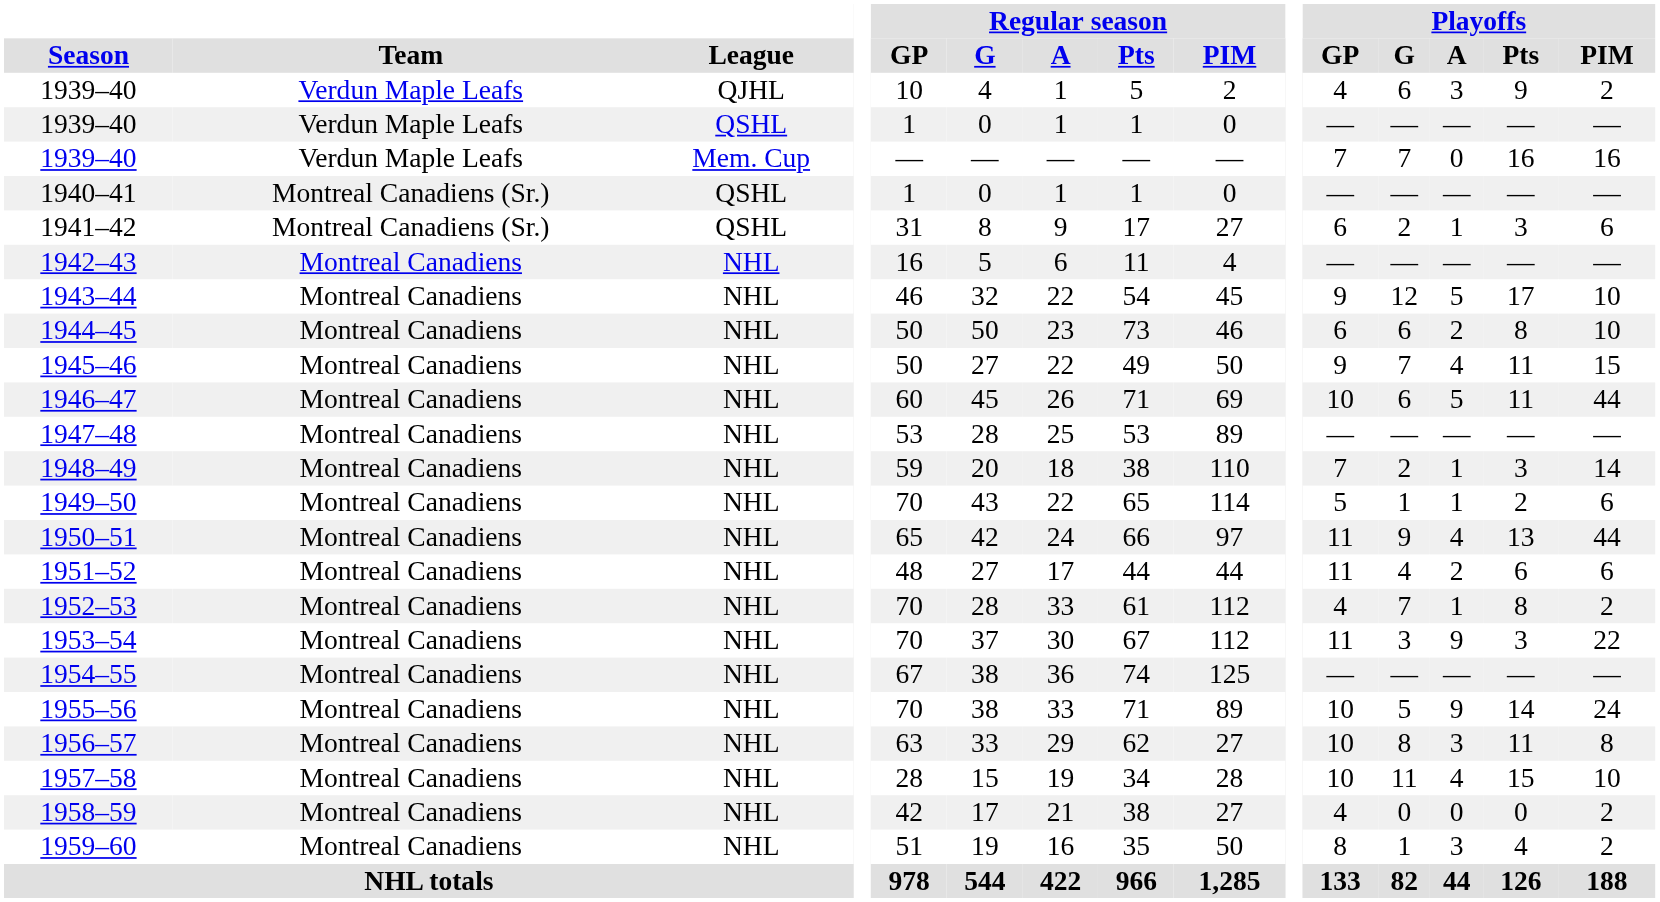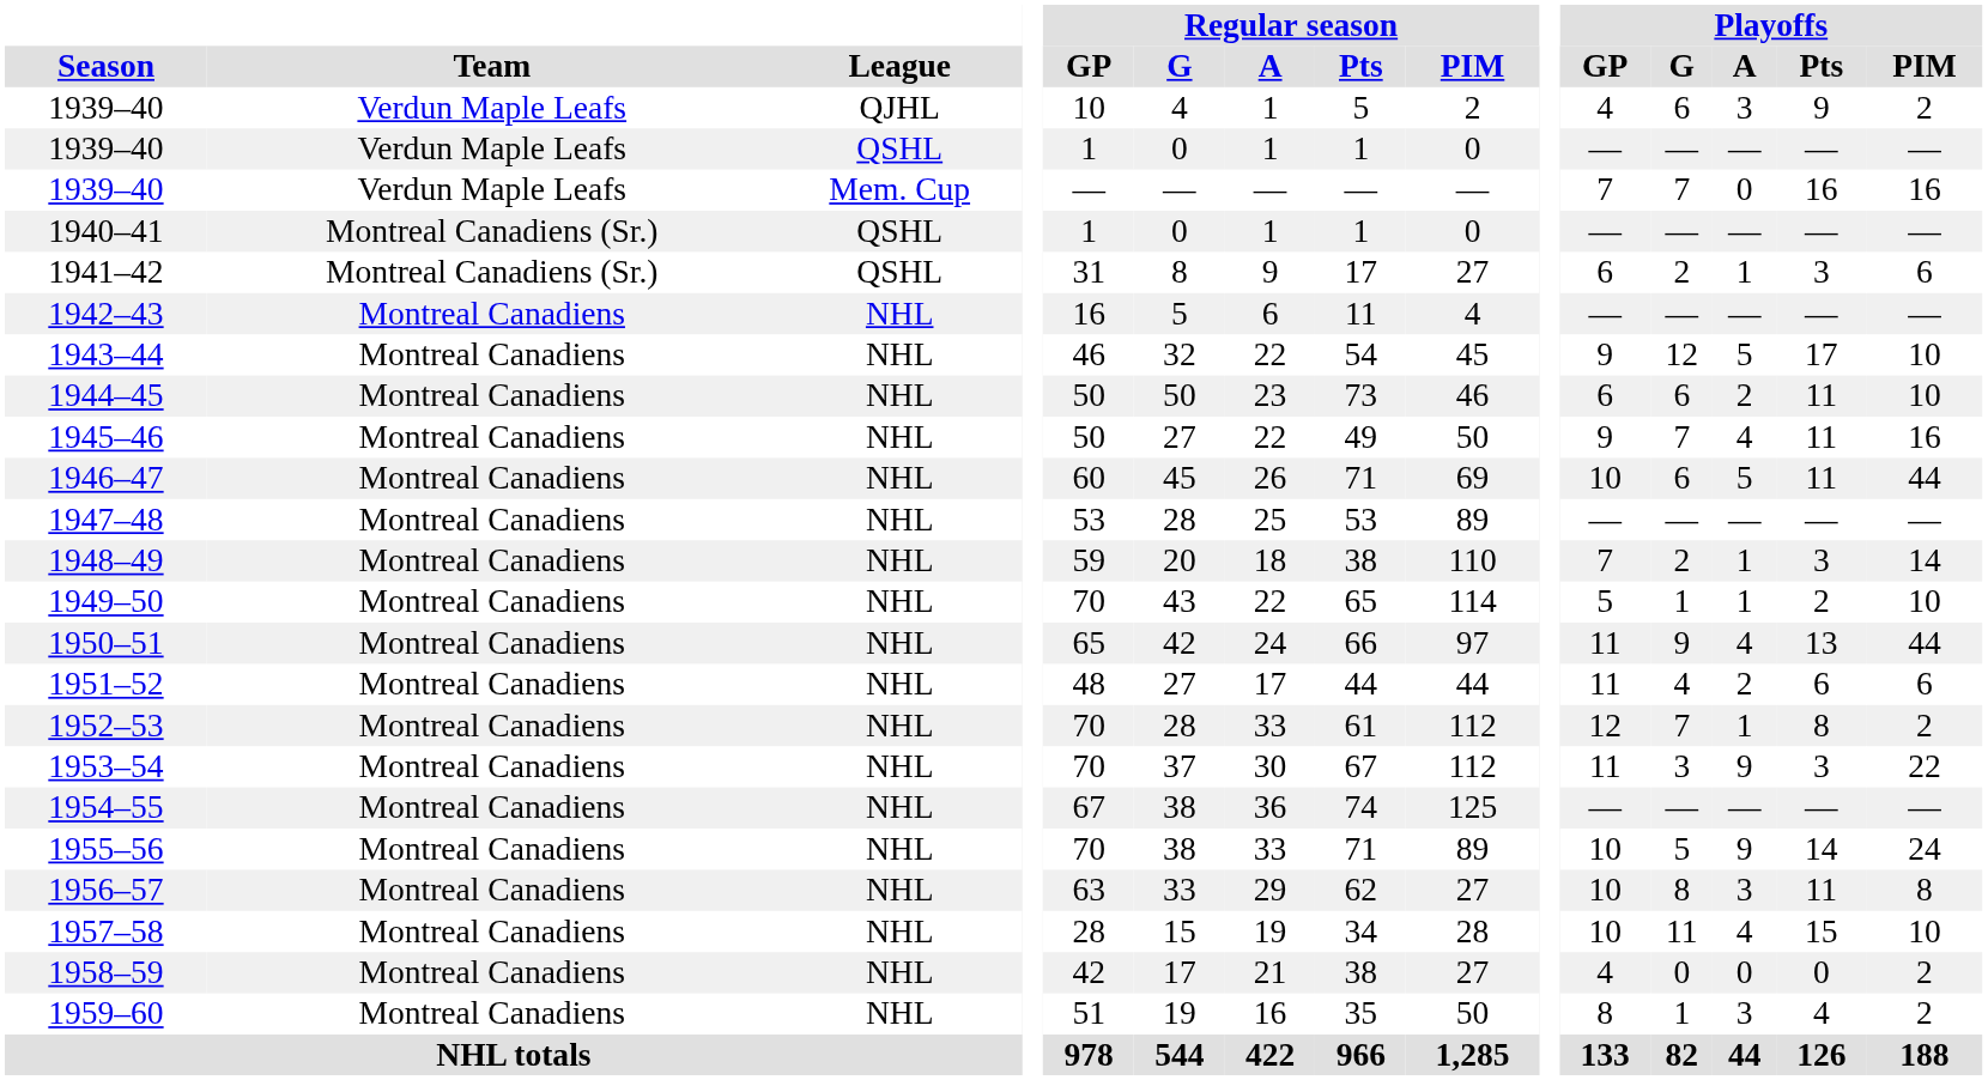 <table class="plainrowheaders" style="border-collapse: collapse; text-align:center; width:60em">
 <tr style="background-color: #e0e0e0">
 <th colspan="3" style="background-color: #ffffff"> </th>
 <th rowspan="26" style="background-color: #ffffff"> </th>
 <th scope="col" colspan="5"><a href='#'>Regular season</a></th>
 <th rowspan="26" style="background-color: #ffffff"> </th>
 <th scope="col" colspan="5"><a href='#'>Playoffs</a></th>
 </tr>
 <tr style="background-color: #e0e0e0">
 <th scope="col"><a href='#'>Season</a></th>
 <th scope="col">Team</th>
 <th scope="col">League</th>
 <th scope="col">GP</th>
 <th scope="col"><a href='#'>G</a></th>
 <th scope="col"><a href='#'>A</a></th>
 <th scope="col"><a href='#'>Pts</a></th>
 <th scope="col"><a href='#'>PIM</a></th>
 <th scope="col">GP</th>
 <th scope="col">G</th>
 <th scope="col">A</th>
 <th scope="col">Pts</th>
 <th scope="col">PIM</th>
 </tr>
 <tr>
 <td scope="row">1939–40</td>
 <td><a href='#'>Verdun Maple Leafs</a></td>
 <td>QJHL</td>
 <td>10</td>
 <td>4</td>
 <td>1</td>
 <td>5</td>
 <td>2</td>
 <td>4</td>
 <td>6</td>
 <td>3</td>
 <td>9</td>
 <td>2</td>
 </tr>
 <tr style="background-color: #f0f0f0">
 <td scope="row">1939–40</td>
 <td>Verdun Maple Leafs</td>
 <td><a href='#'>QSHL</a></td>
 <td>1</td>
 <td>0</td>
 <td>1</td>
 <td>1</td>
 <td>0</td>
 <td>—</td>
 <td>—</td>
 <td>—</td>
 <td>—</td>
 <td>—</td>
 </tr>
 <tr>
 <td scope="row"><a href='#'>1939–40</a></td>
 <td>Verdun Maple Leafs</td>
 <td><a href='#'>Mem. Cup</a></td>
 <td>—</td>
 <td>—</td>
 <td>—</td>
 <td>—</td>
 <td>—</td>
 <td>7</td>
 <td>7</td>
 <td>0</td>
 <td>16</td>
 <td>16</td>
 </tr>
 <tr style="background-color: #f0f0f0">
 <td scope="row">1940–41</td>
 <td>Montreal Canadiens (Sr.)</td>
 <td>QSHL</td>
 <td>1</td>
 <td>0</td>
 <td>1</td>
 <td>1</td>
 <td>0</td>
 <td>—</td>
 <td>—</td>
 <td>—</td>
 <td>—</td>
 <td>—</td>
 </tr>
 <tr>
 <td scope="row">1941–42</td>
 <td>Montreal Canadiens (Sr.)</td>
 <td>QSHL</td>
 <td>31</td>
 <td>8</td>
 <td>9</td>
 <td>17</td>
 <td>27</td>
 <td>6</td>
 <td>2</td>
 <td>1</td>
 <td>3</td>
 <td>6</td>
 </tr>
 <tr style="background-color: #f0f0f0">
 <td scope="row"><a href='#'>1942–43</a></td>
 <td><a href='#'>Montreal Canadiens</a></td>
 <td><a href='#'>NHL</a></td>
 <td>16</td>
 <td>5</td>
 <td>6</td>
 <td>11</td>
 <td>4</td>
 <td>—</td>
 <td>—</td>
 <td>—</td>
 <td>—</td>
 <td>—</td>
 </tr>
 <tr>
 <td scope="row"><a href='#'>1943–44</a></td>
 <td>Montreal Canadiens</td>
 <td>NHL</td>
 <td>46</td>
 <td>32</td>
 <td>22</td>
 <td>54</td>
 <td>45</td>
 <td>9</td>
 <td>12</td>
 <td>5</td>
 <td>17</td>
 <td>10</td>
 </tr>
 <tr style="background-color: #f0f0f0">
 <td scope="row"><a href='#'>1944–45</a></td>
 <td>Montreal Canadiens</td>
 <td>NHL</td>
 <td>50</td>
 <td>50</td>
 <td>23</td>
 <td>73</td>
 <td>46</td>
 <td>6</td>
 <td>6</td>
 <td>2</td>
-<td>8</td>
+<td>11</td>
 <td>10</td>
 </tr>
 <tr>
 <td scope="row"><a href='#'>1945–46</a></td>
 <td>Montreal Canadiens</td>
 <td>NHL</td>
 <td>50</td>
 <td>27</td>
 <td>22</td>
 <td>49</td>
 <td>50</td>
 <td>9</td>
 <td>7</td>
 <td>4</td>
 <td>11</td>
-<td>15</td>
+<td>16</td>
 </tr>
 <tr style="background-color: #f0f0f0">
 <td scope="row"><a href='#'>1946–47</a></td>
 <td>Montreal Canadiens</td>
 <td>NHL</td>
 <td>60</td>
 <td>45</td>
 <td>26</td>
 <td>71</td>
 <td>69</td>
 <td>10</td>
 <td>6</td>
 <td>5</td>
 <td>11</td>
 <td>44</td>
 </tr>
 <tr>
 <td scope="row"><a href='#'>1947–48</a></td>
 <td>Montreal Canadiens</td>
 <td>NHL</td>
 <td>53</td>
 <td>28</td>
 <td>25</td>
 <td>53</td>
 <td>89</td>
 <td>—</td>
 <td>—</td>
 <td>—</td>
 <td>—</td>
 <td>—</td>
 </tr>
 <tr style="background-color: #f0f0f0">
 <td scope="row"><a href='#'>1948–49</a></td>
 <td>Montreal Canadiens</td>
 <td>NHL</td>
 <td>59</td>
 <td>20</td>
 <td>18</td>
 <td>38</td>
 <td>110</td>
 <td>7</td>
 <td>2</td>
 <td>1</td>
 <td>3</td>
 <td>14</td>
 </tr>
 <tr>
 <td scope="row"><a href='#'>1949–50</a></td>
 <td>Montreal Canadiens</td>
 <td>NHL</td>
 <td>70</td>
 <td>43</td>
 <td>22</td>
 <td>65</td>
 <td>114</td>
 <td>5</td>
 <td>1</td>
 <td>1</td>
 <td>2</td>
-<td>6</td>
+<td>10</td>
 </tr>
 <tr style="background-color: #f0f0f0">
 <td scope="row"><a href='#'>1950–51</a></td>
 <td>Montreal Canadiens</td>
 <td>NHL</td>
 <td>65</td>
 <td>42</td>
 <td>24</td>
 <td>66</td>
 <td>97</td>
 <td>11</td>
 <td>9</td>
 <td>4</td>
 <td>13</td>
 <td>44</td>
 </tr>
 <tr>
 <td scope="row"><a href='#'>1951–52</a></td>
 <td>Montreal Canadiens</td>
 <td>NHL</td>
 <td>48</td>
 <td>27</td>
 <td>17</td>
 <td>44</td>
 <td>44</td>
 <td>11</td>
 <td>4</td>
 <td>2</td>
 <td>6</td>
 <td>6</td>
 </tr>
 <tr style="background-color: #f0f0f0">
 <td scope="row"><a href='#'>1952–53</a></td>
 <td>Montreal Canadiens</td>
 <td>NHL</td>
 <td>70</td>
 <td>28</td>
 <td>33</td>
 <td>61</td>
 <td>112</td>
-<td>4</td>
+<td>12</td>
 <td>7</td>
 <td>1</td>
 <td>8</td>
 <td>2</td>
 </tr>
 <tr>
 <td scope="row"><a href='#'>1953–54</a></td>
 <td>Montreal Canadiens</td>
 <td>NHL</td>
 <td>70</td>
 <td>37</td>
 <td>30</td>
 <td>67</td>
 <td>112</td>
 <td>11</td>
 <td>3</td>
 <td>9</td>
 <td>3</td>
 <td>22</td>
 </tr>
 <tr style="background-color: #f0f0f0">
 <td scope="row"><a href='#'>1954–55</a></td>
 <td>Montreal Canadiens</td>
 <td>NHL</td>
 <td>67</td>
 <td>38</td>
 <td>36</td>
 <td>74</td>
 <td>125</td>
 <td>—</td>
 <td>—</td>
 <td>—</td>
 <td>—</td>
 <td>—</td>
 </tr>
 <tr>
 <td scope="row"><a href='#'>1955–56</a></td>
 <td>Montreal Canadiens</td>
 <td>NHL</td>
 <td>70</td>
 <td>38</td>
 <td>33</td>
 <td>71</td>
 <td>89</td>
 <td>10</td>
 <td>5</td>
 <td>9</td>
 <td>14</td>
 <td>24</td>
 </tr>
 <tr style="background-color: #f0f0f0">
 <td scope="row"><a href='#'>1956–57</a></td>
 <td>Montreal Canadiens</td>
 <td>NHL</td>
 <td>63</td>
 <td>33</td>
 <td>29</td>
 <td>62</td>
 <td>27</td>
 <td>10</td>
 <td>8</td>
 <td>3</td>
 <td>11</td>
 <td>8</td>
 </tr>
 <tr>
 <td scope="row"><a href='#'>1957–58</a></td>
 <td>Montreal Canadiens</td>
 <td>NHL</td>
 <td>28</td>
 <td>15</td>
 <td>19</td>
 <td>34</td>
 <td>28</td>
 <td>10</td>
 <td>11</td>
 <td>4</td>
 <td>15</td>
 <td>10</td>
 </tr>
 <tr style="background-color: #f0f0f0">
 <td scope="row"><a href='#'>1958–59</a></td>
 <td>Montreal Canadiens</td>
 <td>NHL</td>
 <td>42</td>
 <td>17</td>
 <td>21</td>
 <td>38</td>
 <td>27</td>
 <td>4</td>
 <td>0</td>
 <td>0</td>
 <td>0</td>
 <td>2</td>
 </tr>
 <tr>
 <td scope="row"><a href='#'>1959–60</a></td>
 <td>Montreal Canadiens</td>
 <td>NHL</td>
 <td>51</td>
 <td>19</td>
 <td>16</td>
 <td>35</td>
 <td>50</td>
 <td>8</td>
 <td>1</td>
 <td>3</td>
 <td>4</td>
 <td>2</td>
 </tr>
 <tr style="background-color: #e0e0e0">
 <th scope="row" colspan="3">NHL totals</th>
 <th>978</th>
 <th>544</th>
 <th>422</th>
 <th>966</th>
 <th>1,285</th>
 <th>133</th>
 <th>82</th>
 <th>44</th>
 <th>126</th>
 <th>188</th>
 </tr>
 </table>
